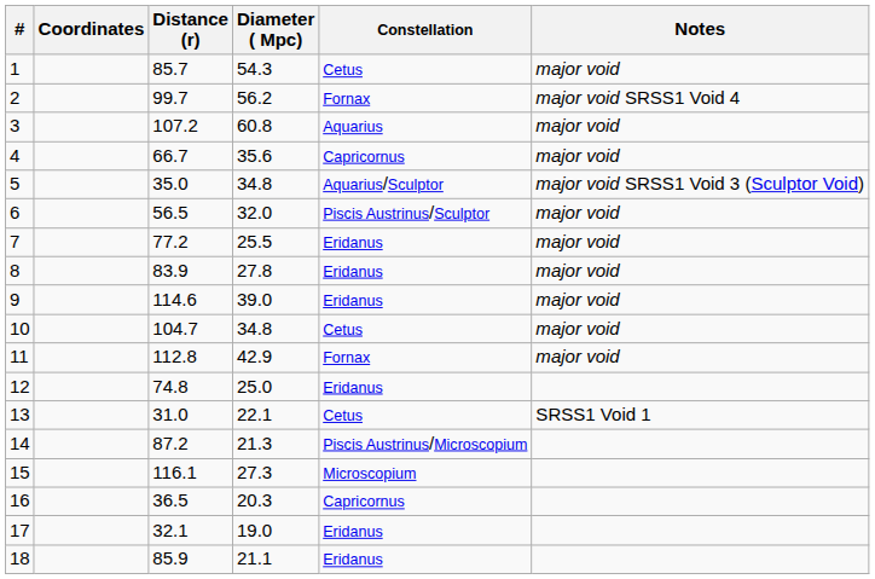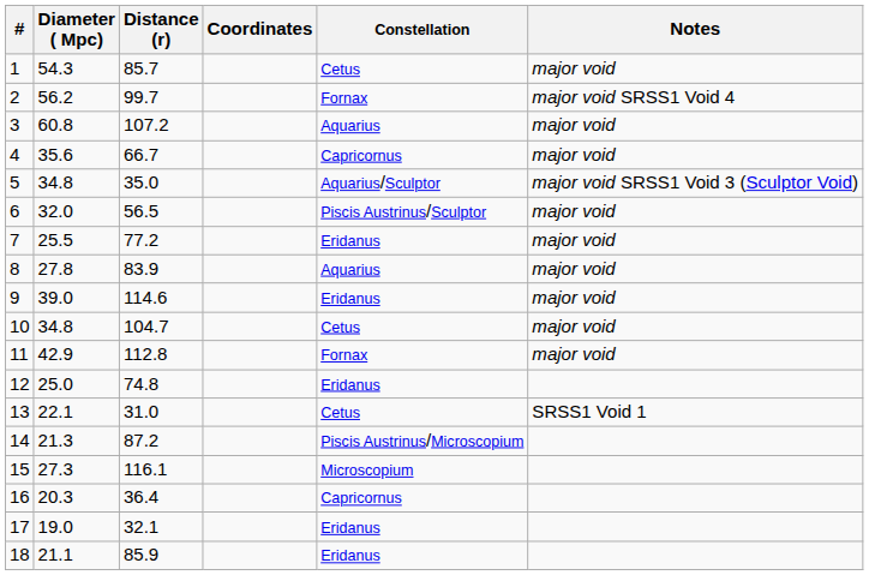 <table class="wikitable sortable">
 <tr>
 <th>#</th>
+<th>Diameter <br> ( Mpc)</th>
+<th>Distance<br> (r)</th>
 <th>Coordinates</th>
-<th>Distance<br> (r)</th>
-<th>Diameter <br> ( Mpc)</th>
 <th><small>Constellation</small></th>
 <th>Notes</th>
 </tr>
 <tr>
 <td>1</td>
+<td>54.3</td>
+<td>85.7</td>
 <td> </td>
-<td>85.7</td>
-<td>54.3</td>
 <td><small><a href='#'>Cetus</a></small></td>
 <td><em>major void</em></td>
 </tr>
 <tr>
 <td>2</td>
+<td>56.2</td>
+<td>99.7</td>
 <td> </td>
-<td>99.7</td>
-<td>56.2</td>
 <td><small><a href='#'>Fornax</a></small></td>
 <td><em>major void</em> SRSS1 Void 4</td>
 </tr>
 <tr>
 <td>3</td>
+<td>60.8</td>
+<td>107.2</td>
 <td> </td>
-<td>107.2</td>
-<td>60.8</td>
 <td><small><a href='#'>Aquarius</a></small></td>
 <td><em>major void</em></td>
 </tr>
 <tr>
 <td>4</td>
+<td>35.6</td>
+<td>66.7</td>
 <td> </td>
-<td>66.7</td>
-<td>35.6</td>
 <td><small><a href='#'>Capricornus</a></small></td>
 <td><em>major void</em></td>
 </tr>
 <tr>
 <td>5</td>
+<td>34.8</td>
+<td>35.0</td>
 <td> </td>
-<td>35.0</td>
-<td>34.8</td>
 <td><small><a href='#'>Aquarius</a></small>/<small><a href='#'>Sculptor</a></small></td>
 <td><em>major void</em> SRSS1 Void 3 (<a href='#'>Sculptor Void</a>)</td>
 </tr>
 <tr>
 <td>6</td>
+<td>32.0</td>
+<td>56.5</td>
 <td> </td>
-<td>56.5</td>
-<td>32.0</td>
 <td><small><a href='#'>Piscis Austrinus</a></small>/<small><a href='#'>Sculptor</a></small></td>
 <td><em>major void</em></td>
 </tr>
 <tr>
 <td>7</td>
+<td>25.5</td>
+<td>77.2</td>
 <td> </td>
-<td>77.2</td>
-<td>25.5</td>
 <td><small><a href='#'>Eridanus</a></small></td>
 <td><em>major void</em></td>
 </tr>
 <tr>
 <td>8</td>
+<td>27.8</td>
+<td>83.9</td>
 <td> </td>
-<td>83.9</td>
-<td>27.8</td>
-<td><small><a href='#'>Eridanus</a></small></td>
+<td><small><a href='#'>Aquarius</a></small></td>
 <td><em>major void</em></td>
 </tr>
 <tr>
 <td>9</td>
+<td>39.0</td>
+<td>114.6</td>
 <td> </td>
-<td>114.6</td>
-<td>39.0</td>
 <td><small><a href='#'>Eridanus</a></small></td>
 <td><em>major void</em></td>
 </tr>
 <tr>
 <td>10</td>
+<td>34.8</td>
+<td>104.7</td>
 <td> </td>
-<td>104.7</td>
-<td>34.8</td>
 <td><small><a href='#'>Cetus</a></small></td>
 <td><em>major void</em></td>
 </tr>
 <tr>
 <td>11</td>
+<td>42.9</td>
+<td>112.8</td>
 <td> </td>
-<td>112.8</td>
-<td>42.9</td>
 <td><small><a href='#'>Fornax</a></small></td>
 <td><em>major void</em></td>
 </tr>
 <tr>
 <td>12</td>
+<td>25.0</td>
+<td>74.8</td>
 <td> </td>
-<td>74.8</td>
-<td>25.0</td>
 <td><small><a href='#'>Eridanus</a></small></td>
 <td></td>
 </tr>
 <tr>
 <td>13</td>
+<td>22.1</td>
+<td>31.0</td>
 <td> </td>
-<td>31.0</td>
-<td>22.1</td>
 <td><small><a href='#'>Cetus</a></small></td>
 <td>SRSS1 Void 1</td>
 </tr>
 <tr>
 <td>14</td>
+<td>21.3</td>
+<td>87.2</td>
 <td> </td>
-<td>87.2</td>
-<td>21.3</td>
 <td><small><a href='#'>Piscis Austrinus</a></small>/<small><a href='#'>Microscopium</a></small></td>
 <td></td>
 </tr>
 <tr>
 <td>15</td>
+<td>27.3</td>
+<td>116.1</td>
 <td> </td>
-<td>116.1</td>
-<td>27.3</td>
 <td><small><a href='#'>Microscopium</a></small></td>
 <td></td>
 </tr>
 <tr>
 <td>16</td>
+<td>20.3</td>
+<td>36.4</td>
 <td> </td>
-<td>36.5</td>
-<td>20.3</td>
 <td><small><a href='#'>Capricornus</a></small></td>
 <td></td>
 </tr>
 <tr>
 <td>17</td>
+<td>19.0</td>
+<td>32.1</td>
 <td> </td>
-<td>32.1</td>
-<td>19.0</td>
 <td><small><a href='#'>Eridanus</a></small></td>
 <td></td>
 </tr>
 <tr>
 <td>18</td>
+<td>21.1</td>
+<td>85.9</td>
 <td> </td>
-<td>85.9</td>
-<td>21.1</td>
 <td><small><a href='#'>Eridanus</a></small></td>
 <td></td>
 </tr>
 </table>
